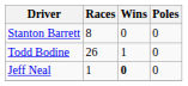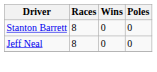 <table class="wikitable sortable">
 <tr>
 <th>Driver</th>
 <th>Races</th>
 <th>Wins</th>
 <th>Poles</th>
 </tr>
 <tr>
 <td><a href='#'>Stanton Barrett</a></td>
 <td>8</td>
 <td>0</td>
 <td>0</td>
 </tr>
 <tr>
-<td><a href='#'>Todd Bodine</a></td>
-<td>26</td>
-<td>1</td>
+<td><a href='#'>Jeff Neal</a></td>
+<td>8</td>
 <td>0</td>
-</tr>
-<tr>
-<td><a href='#'>Jeff Neal</a></td>
-<td>1</td>
-<td><strong>0</strong></td>
 <td>0</td>
 </tr>
 <tr>
 </tr>
 </table>
